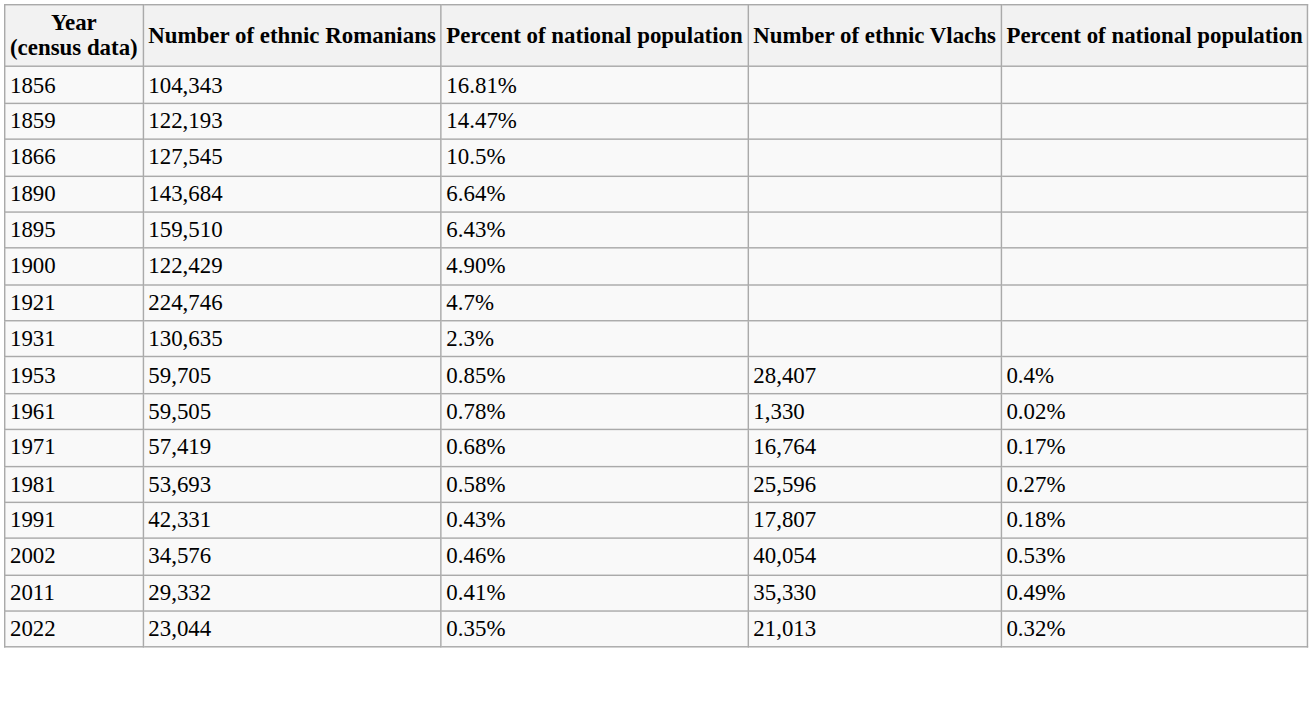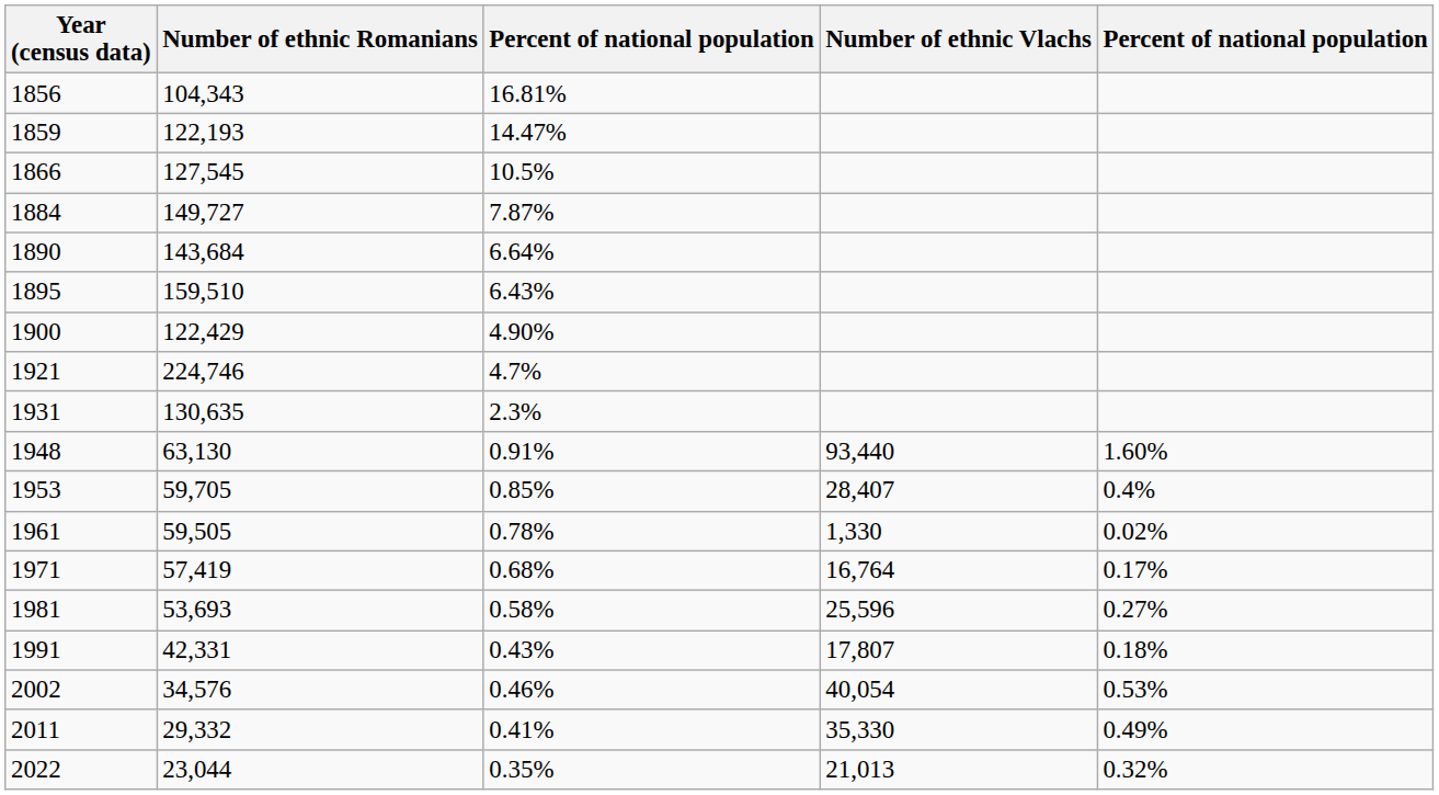 <table class="wikitable">
 <tr>
 <th>Year<br>(census data)</th>
 <th>Number of ethnic Romanians</th>
 <th>Percent of national population</th>
 <th>Number of ethnic Vlachs</th>
 <th>Percent of national population</th>
 </tr>
 <tr>
 <td>1856</td>
 <td>104,343</td>
 <td>16.81%</td>
 <td></td>
 <td></td>
 </tr>
 <tr>
 <td>1859</td>
 <td>122,193</td>
 <td>14.47%</td>
 <td></td>
 <td></td>
 </tr>
 <tr>
 <td>1866</td>
 <td>127,545</td>
 <td>10.5%</td>
+<td></td>
+<td></td>
+</tr>
+<tr>
+<td>1884</td>
+<td>149,727</td>
+<td>7.87%</td>
 <td></td>
 <td></td>
 </tr>
 <tr>
 <td>1890</td>
 <td>143,684</td>
 <td>6.64%</td>
 <td></td>
 <td></td>
 </tr>
 <tr>
 <td>1895</td>
 <td>159,510</td>
 <td>6.43%</td>
 <td></td>
 <td></td>
 </tr>
 <tr>
 <td>1900</td>
 <td>122,429</td>
 <td>4.90%</td>
 <td></td>
 <td></td>
 </tr>
 <tr>
 <td>1921</td>
 <td>224,746</td>
 <td>4.7%</td>
 <td></td>
 <td></td>
 </tr>
 <tr>
 <td>1931</td>
 <td>130,635</td>
 <td>2.3%</td>
 <td></td>
 <td></td>
+</tr>
+<tr>
+<td>1948</td>
+<td>63,130</td>
+<td>0.91%</td>
+<td>93,440</td>
+<td>1.60%</td>
 </tr>
 <tr>
 <td>1953</td>
 <td>59,705</td>
 <td>0.85%</td>
 <td>28,407</td>
 <td>0.4%</td>
 </tr>
 <tr>
 <td>1961</td>
 <td>59,505</td>
 <td>0.78%</td>
 <td>1,330</td>
 <td>0.02%</td>
 </tr>
 <tr>
 <td>1971</td>
 <td>57,419</td>
 <td>0.68%</td>
 <td>16,764</td>
 <td>0.17%</td>
 </tr>
 <tr>
 <td>1981</td>
 <td>53,693</td>
 <td>0.58%</td>
 <td>25,596</td>
 <td>0.27%</td>
 </tr>
 <tr>
 <td>1991</td>
 <td>42,331</td>
 <td>0.43%</td>
 <td>17,807</td>
 <td>0.18%</td>
 </tr>
 <tr>
 <td>2002</td>
 <td>34,576</td>
 <td>0.46%</td>
 <td>40,054</td>
 <td>0.53%</td>
 </tr>
 <tr>
 <td>2011</td>
 <td>29,332</td>
 <td>0.41%</td>
 <td>35,330</td>
 <td>0.49%</td>
 </tr>
 <tr>
 <td>2022</td>
 <td>23,044</td>
 <td>0.35%</td>
 <td>21,013</td>
 <td>0.32%</td>
 </tr>
 </table>
